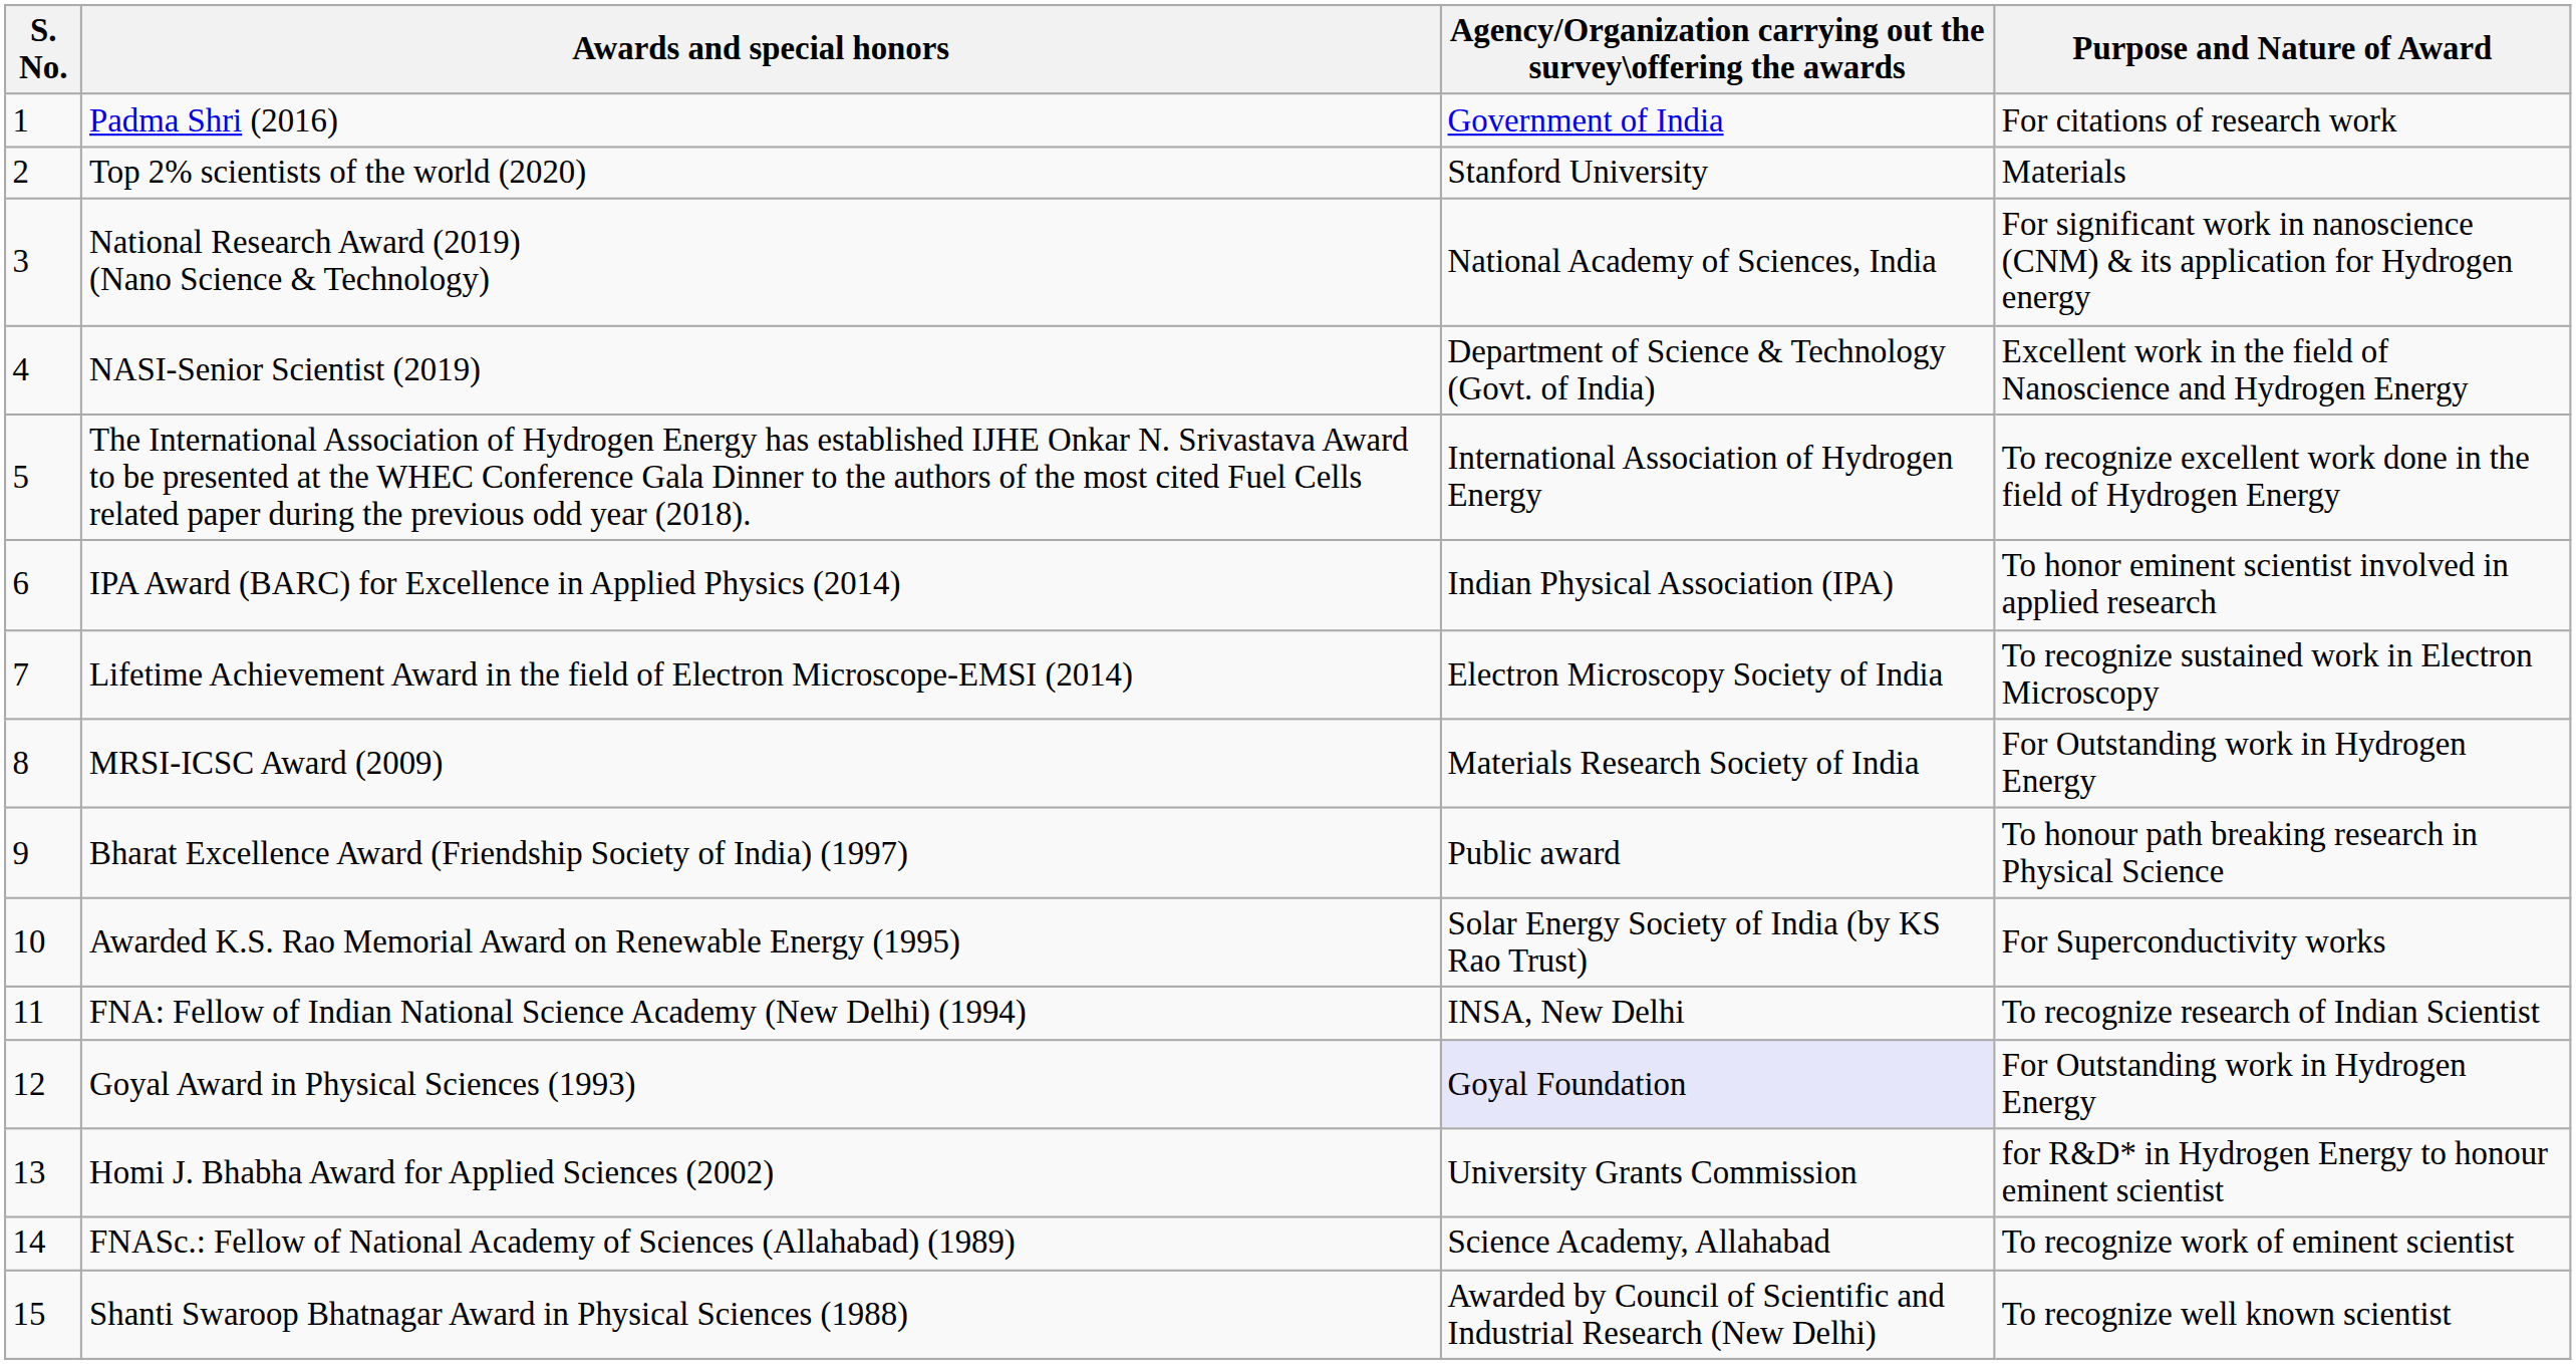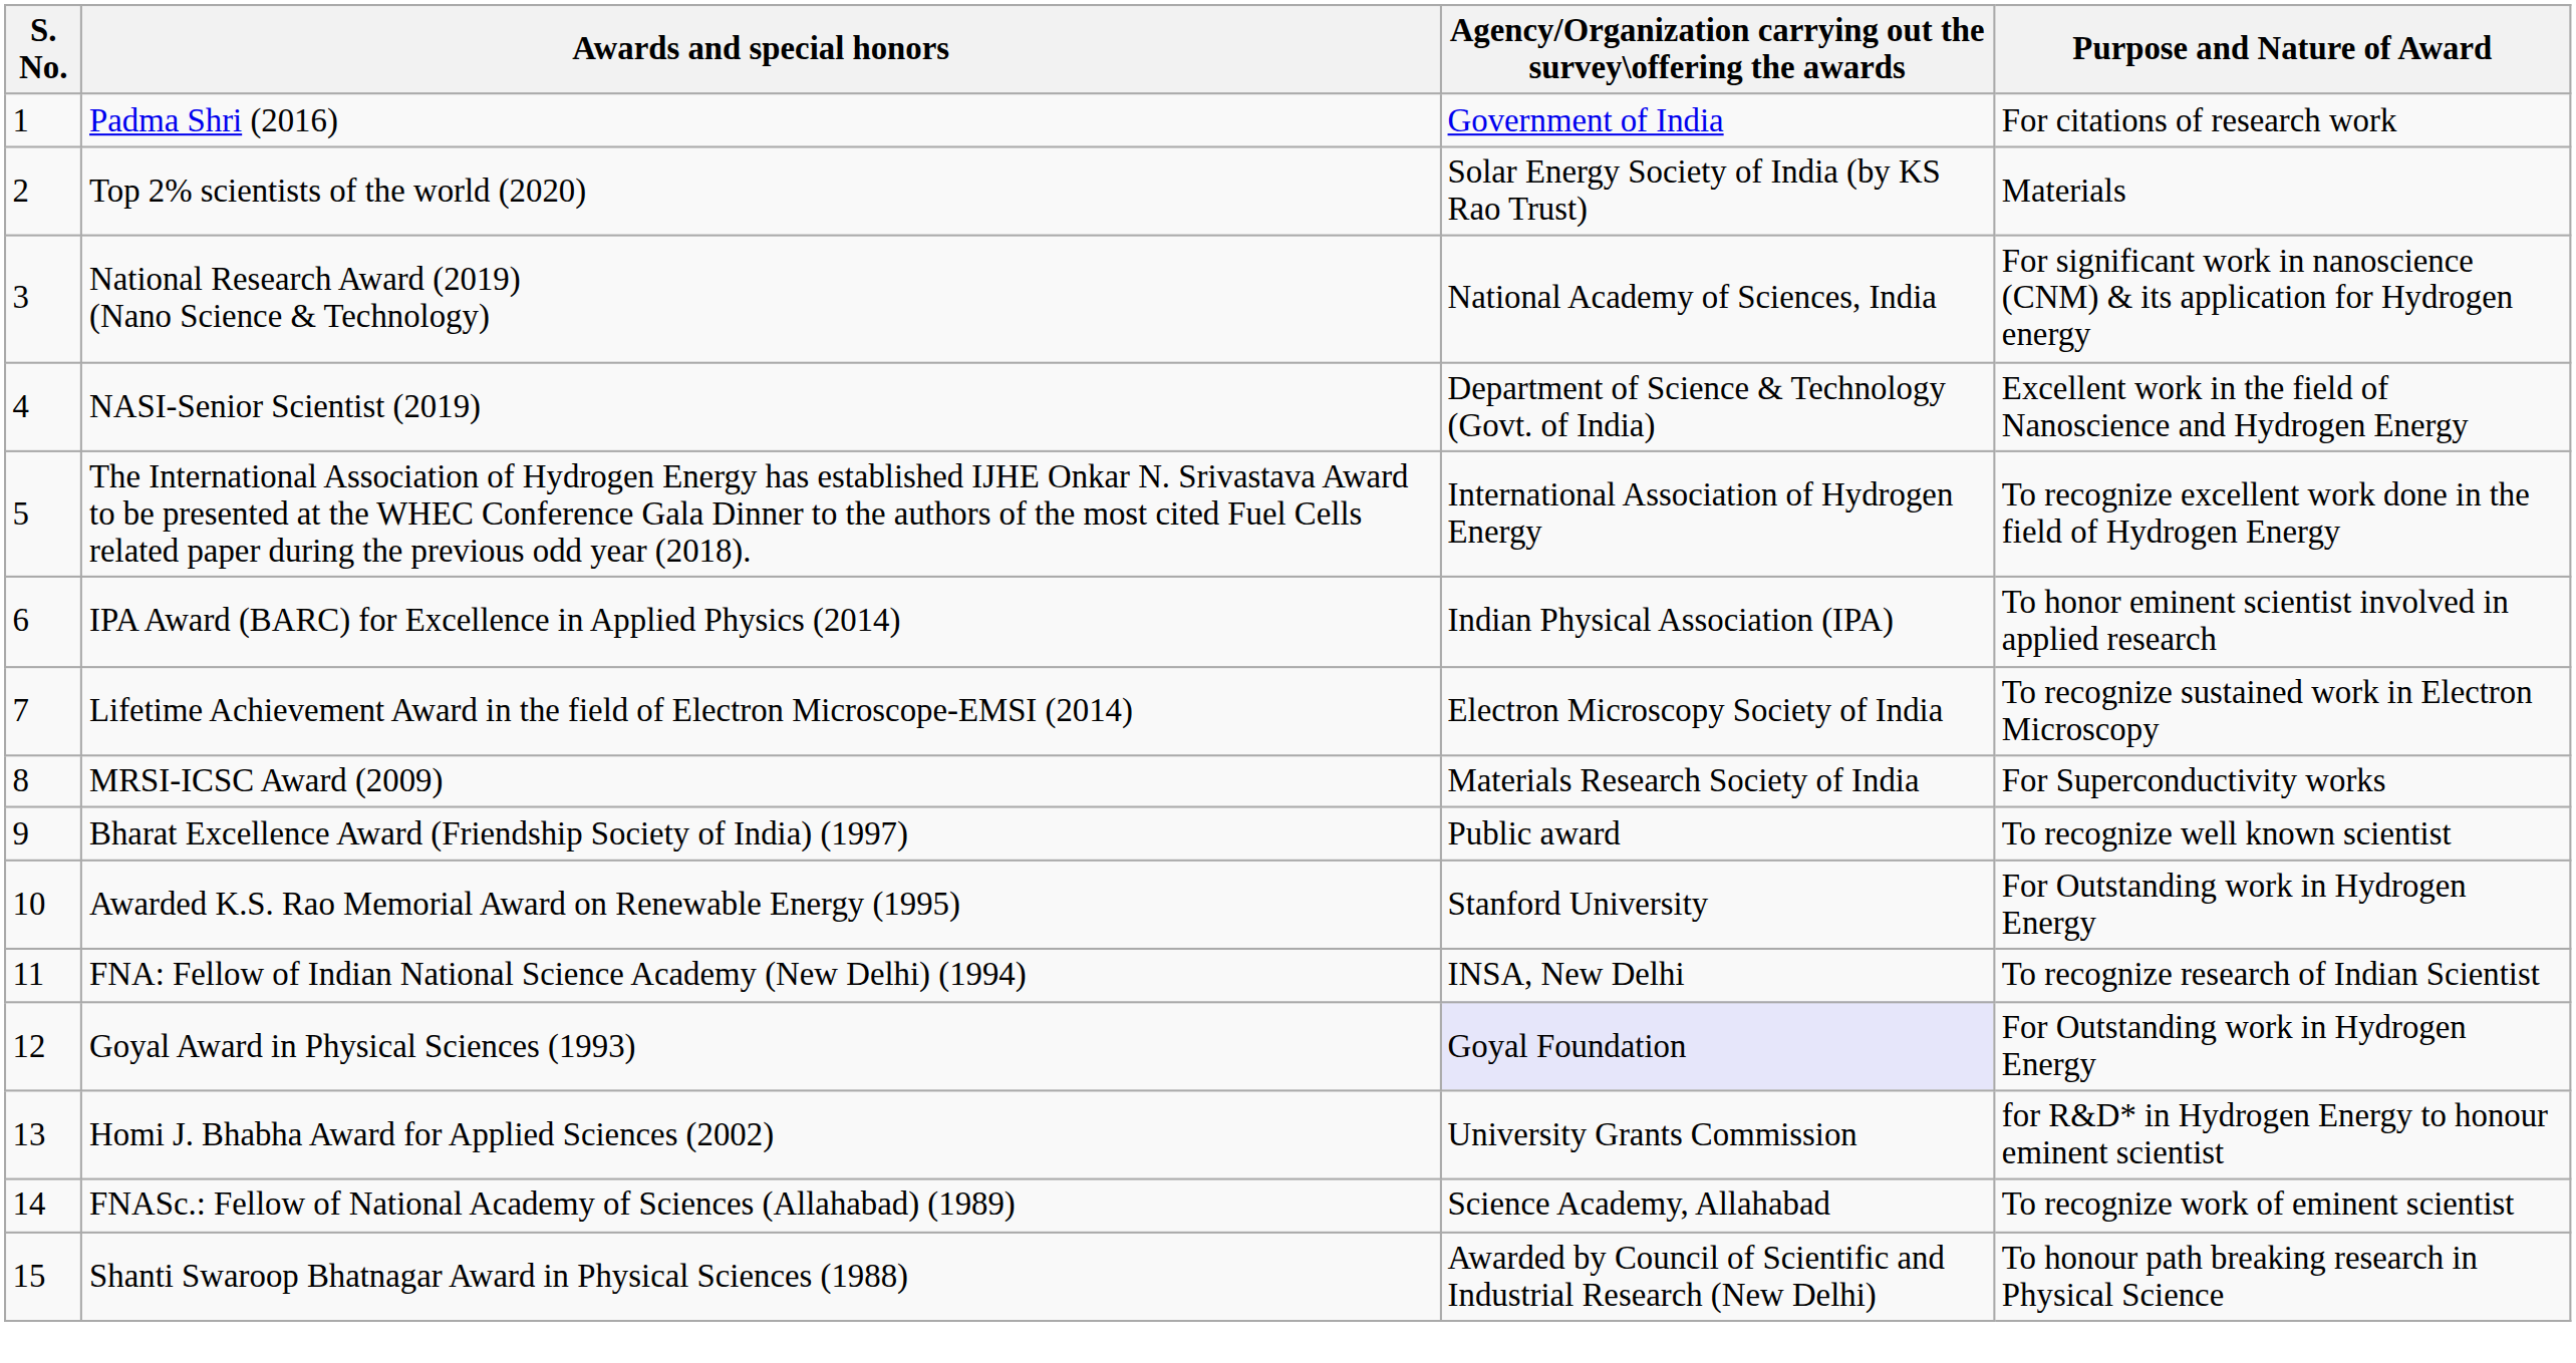 <table class="wikitable">
 <tr>
 <th>S. No.</th>
 <th>Awards and special honors</th>
 <th>Agency/Organization carrying out the survey\offering the awards</th>
 <th>Purpose and Nature of Award</th>
 </tr>
 <tr>
 <td>1</td>
 <td><a href='#'>Padma Shri</a> (2016)</td>
 <td><a href='#'>Government of India</a></td>
 <td>For citations of research work</td>
 </tr>
 <tr>
 <td>2</td>
 <td>Top 2% scientists of the world (2020)</td>
-<td>Stanford University</td>
+<td>Solar Energy Society of India (by KS Rao Trust)</td>
 <td>Materials</td>
 </tr>
 <tr>
 <td>3</td>
 <td>National Research Award (2019)<br>(Nano Science & Technology)</td>
 <td>National Academy of Sciences, India</td>
 <td>For significant work in nanoscience (CNM) & its application for Hydrogen energy</td>
 </tr>
 <tr>
 <td>4</td>
 <td>NASI-Senior Scientist (2019)</td>
 <td>Department of Science & Technology<br>(Govt. of India)</td>
 <td>Excellent work in the field of Nanoscience and Hydrogen Energy</td>
 </tr>
 <tr>
 <td>5</td>
 <td>The International Association of Hydrogen Energy has established IJHE Onkar N. Srivastava Award to be presented at the WHEC Conference Gala Dinner to the authors of the most cited Fuel Cells related paper during the previous odd year (2018).</td>
 <td>International Association of Hydrogen Energy</td>
 <td>To recognize excellent work done in the field of Hydrogen Energy</td>
 </tr>
 <tr>
 <td>6</td>
 <td>IPA Award (BARC) for Excellence in Applied Physics (2014)</td>
 <td>Indian Physical Association (IPA)</td>
 <td>To honor eminent scientist involved in applied research</td>
 </tr>
 <tr>
 <td>7</td>
 <td>Lifetime Achievement Award in the field of Electron Microscope-EMSI (2014)</td>
 <td>Electron Microscopy Society of India</td>
 <td>To recognize sustained work in Electron Microscopy</td>
 </tr>
 <tr>
 <td>8</td>
 <td>MRSI-ICSC Award (2009)</td>
 <td>Materials Research Society of India</td>
-<td>For Outstanding work in Hydrogen Energy</td>
+<td>For Superconductivity works</td>
 </tr>
 <tr>
 <td>9</td>
 <td>Bharat Excellence Award (Friendship Society of India) (1997)</td>
 <td>Public award</td>
-<td>To honour path breaking research in Physical Science</td>
+<td>To recognize well known scientist</td>
 </tr>
 <tr>
 <td>10</td>
 <td>Awarded K.S. Rao Memorial Award on Renewable Energy (1995)</td>
-<td>Solar Energy Society of India (by KS Rao Trust)</td>
-<td>For Superconductivity works</td>
+<td>Stanford University</td>
+<td>For Outstanding work in Hydrogen Energy</td>
 </tr>
 <tr>
 <td>11</td>
 <td>FNA: Fellow of Indian National Science Academy (New Delhi) (1994)</td>
 <td>INSA, New Delhi</td>
 <td>To recognize research of Indian Scientist</td>
 </tr>
 <tr>
 <td>12</td>
 <td>Goyal Award in Physical Sciences (1993)</td>
 <td style="background: lavender;">Goyal Foundation</td>
 <td>For Outstanding work in Hydrogen Energy</td>
 </tr>
 <tr>
 <td>13</td>
 <td>Homi J. Bhabha Award for Applied Sciences (2002)</td>
 <td>University Grants Commission</td>
 <td>for R&D* in Hydrogen Energy to honour eminent scientist</td>
 </tr>
 <tr>
 <td>14</td>
 <td>FNASc.: Fellow of National Academy of Sciences (Allahabad) (1989)</td>
 <td>Science Academy, Allahabad</td>
 <td>To recognize work of eminent scientist</td>
 </tr>
 <tr>
 <td>15</td>
 <td>Shanti Swaroop Bhatnagar Award in Physical Sciences (1988)</td>
 <td>Awarded by Council of Scientific and Industrial Research (New Delhi)</td>
-<td>To recognize well known scientist</td>
+<td>To honour path breaking research in Physical Science</td>
 </tr>
 </table>
